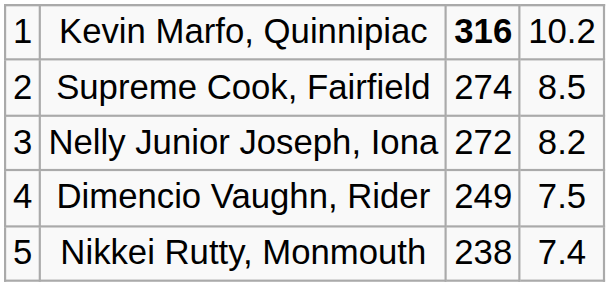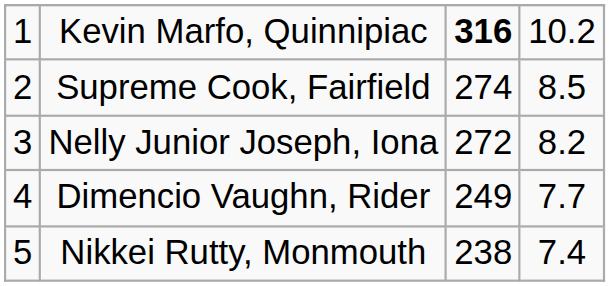 <table class="wikitable sortable" style="text-align:center">
 <tr>
 </tr>
 <tr>
 <td>1</td>
 <td>Kevin Marfo, Quinnipiac</td>
 <td><strong>316</strong></td>
 <td>10.2</td>
 </tr>
 <tr>
 <td>2</td>
 <td>Supreme Cook, Fairfield</td>
 <td>274</td>
 <td>8.5</td>
 </tr>
 <tr>
 <td>3</td>
 <td>Nelly Junior Joseph, Iona</td>
 <td>272</td>
 <td>8.2</td>
 </tr>
 <tr>
 <td>4</td>
 <td>Dimencio Vaughn, Rider</td>
 <td>249</td>
-<td>7.5</td>
+<td>7.7</td>
 </tr>
 <tr>
 <td>5</td>
 <td>Nikkei Rutty, Monmouth</td>
 <td>238</td>
 <td>7.4</td>
 </tr>
 </table>
